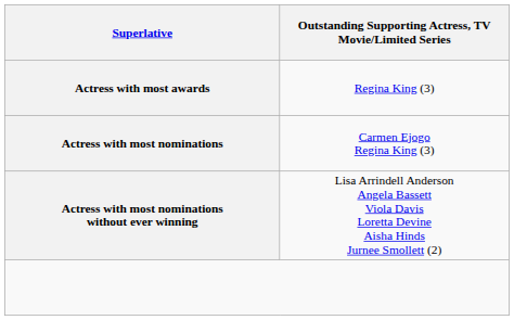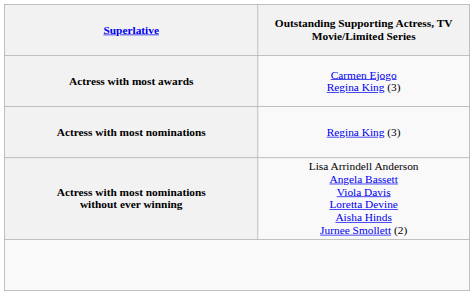 <table class="wikitable" style="text-align: center">
 <tr style="height:4.5em;">
 <th width="350"><strong><a href='#'>Superlative</a></strong></th>
 <th colspan="2" width="290"><strong> Outstanding Supporting Actress, TV Movie/Limited Series</strong></th>
 </tr>
 <tr style="height:4.5em;">
 <th width="350">Actress with most awards</th>
-<td><a href='#'>Regina King</a> (3)</td>
+<td><a href='#'>Carmen Ejogo</a><br><a href='#'>Regina King</a> (3)</td>
 </tr>
 <tr style="height:4.5em;">
 <th>Actress with most nominations</th>
-<td><a href='#'>Carmen Ejogo</a><br><a href='#'>Regina King</a> (3)</td>
+<td><a href='#'>Regina King</a> (3)</td>
 </tr>
 <tr style="height:4.5em;">
 <th>Actress with most nominations <br> without ever winning</th>
 <td>Lisa Arrindell Anderson<br><a href='#'>Angela Bassett</a><br><a href='#'>Viola Davis</a><br><a href='#'>Loretta Devine</a><br><a href='#'>Aisha Hinds</a><br><a href='#'>Jurnee Smollett</a> (2)</td>
 </tr>
 <tr style="height:4.5em;">
 </tr>
 </table>
